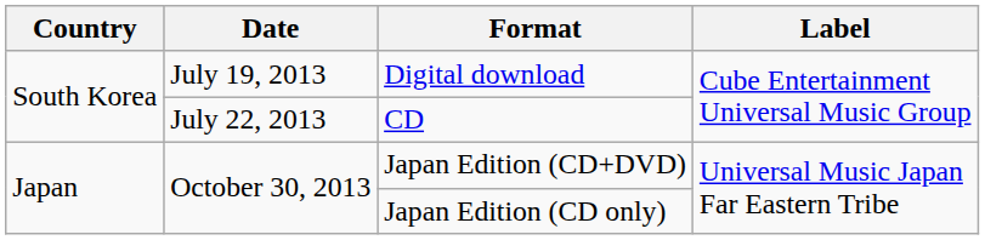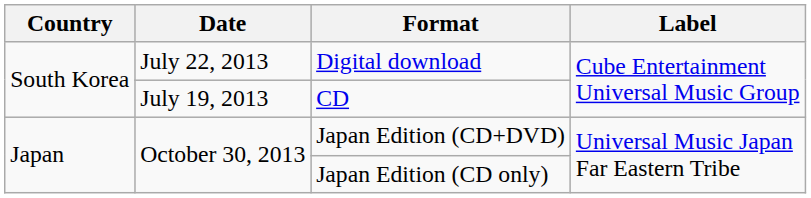 <table class="wikitable">
 <tr>
 <th>Country</th>
 <th>Date</th>
 <th>Format</th>
 <th>Label</th>
 </tr>
 <tr>
 <td rowspan="2">South Korea</td>
-<td>July 19, 2013</td>
+<td>July 22, 2013</td>
 <td><a href='#'>Digital download</a></td>
 <td rowspan="2"><a href='#'>Cube Entertainment</a><br><a href='#'>Universal Music Group</a></td>
 </tr>
 <tr>
-<td>July 22, 2013</td>
+<td>July 19, 2013</td>
 <td><a href='#'>CD</a></td>
 </tr>
 <tr>
 <td rowspan="2">Japan</td>
 <td rowspan="2">October 30, 2013</td>
 <td>Japan Edition (CD+DVD)</td>
 <td rowspan="2"><a href='#'>Universal Music Japan</a><br>Far Eastern Tribe</td>
 </tr>
 <tr>
 <td>Japan Edition (CD only)</td>
 </tr>
 </table>
